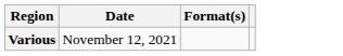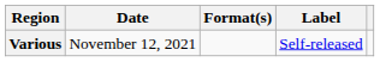 <table class="wikitable plainrowheaders">
 <tr>
 <th scope="col">Region</th>
 <th scope="col">Date</th>
 <th scope="col">Format(s)</th>
+<th scope="col">Label</th>
 <th scope="col"></th>
 </tr>
 <tr>
 <th scope="row">Various</th>
 <td>November 12, 2021</td>
 <td></td>
+<td><a href='#'>Self-released</a></td>
 <td style="text-align:center;"></td>
 </tr>
 </table>
